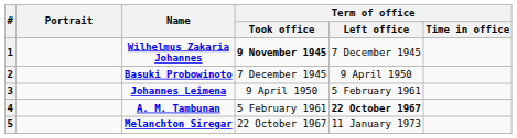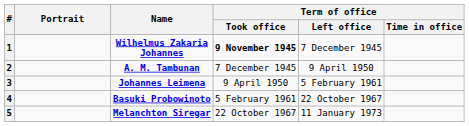 <table class="wikitable" style="text-align:center; font-size: 0.9em;">
 <tr>
 <th rowspan="2">#</th>
 <th rowspan="2" width="120px">Portrait</th>
 <th rowspan="2">Name<br></th>
 <th colspan="4">Term of office</th>
 </tr>
 <tr>
 <th>Took office</th>
 <th>Left office</th>
 <th>Time in office</th>
 </tr>
 <tr>
 <th>1</th>
 <td></td>
 <td><strong><a href='#'>Wilhelmus Zakaria<br>Johannes</a></strong><br></td>
 <td><strong>9 November 1945</strong></td>
 <td>7 December 1945</td>
 <td></td>
 </tr>
 <tr>
 <th>2</th>
 <td></td>
-<td><strong><a href='#'>Basuki Probowinoto</a></strong><br></td>
+<td><strong><a href='#'>A. M. Tambunan</a></strong><br></td>
 <td>7 December 1945</td>
 <td>9 April 1950</td>
 <td></td>
 </tr>
 <tr>
 <th>3</th>
 <td></td>
 <td><strong><a href='#'>Johannes Leimena</a></strong><br></td>
 <td>9 April 1950</td>
 <td>5 February 1961</td>
 <td></td>
 </tr>
 <tr>
 <th>4</th>
 <td></td>
-<td><strong><a href='#'>A. M. Tambunan</a></strong><br></td>
+<td><strong><a href='#'>Basuki Probowinoto</a></strong><br></td>
 <td>5 February 1961</td>
-<td><strong>22 October 1967</strong></td>
+<td>22 October 1967</td>
 <td></td>
 </tr>
 <tr>
 <th>5</th>
 <td></td>
 <td><strong><a href='#'>Melanchton Siregar</a></strong><br></td>
 <td>22 October 1967</td>
 <td>11 January 1973</td>
 <td></td>
 </tr>
 </table>
